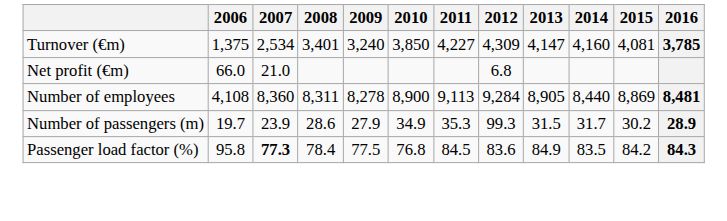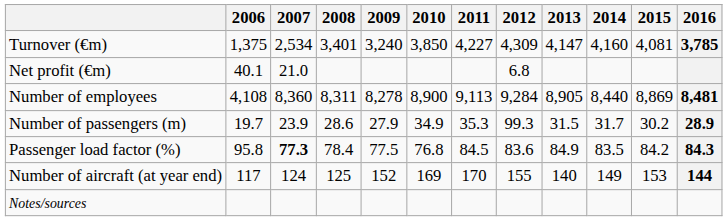 <table class="wikitable" style="margin:auto;text-align:center;">
 <tr>
 <th></th>
 <th>2006</th>
 <th>2007</th>
 <th>2008</th>
 <th>2009</th>
 <th>2010</th>
 <th>2011</th>
 <th>2012</th>
 <th>2013</th>
 <th>2014</th>
 <th>2015</th>
 <th>2016</th>
 </tr>
 <tr>
 <td align=left>Turnover (€m)</td>
 <td>1,375</td>
 <td>2,534</td>
 <td>3,401</td>
 <td>3,240</td>
 <td>3,850</td>
 <td>4,227</td>
 <td>4,309</td>
 <td>4,147</td>
 <td>4,160</td>
 <td>4,081</td>
 <th>3,785</th>
 </tr>
 <tr>
 <td align=left>Net profit (€m)</td>
-<td>66.0</td>
+<td>40.1</td>
 <td>21.0</td>
 <td></td>
 <td></td>
 <td></td>
 <td></td>
 <td>6.8</td>
 <td></td>
 <td></td>
 <td></td>
 <th></th>
 </tr>
 <tr>
 <td align=left>Number of employees</td>
 <td>4,108</td>
 <td>8,360</td>
 <td>8,311</td>
 <td>8,278</td>
 <td>8,900</td>
 <td>9,113</td>
 <td>9,284</td>
 <td>8,905</td>
 <td>8,440</td>
 <td>8,869</td>
 <th>8,481</th>
 </tr>
 <tr>
 <td align=left>Number of passengers (m)</td>
 <td>19.7</td>
 <td>23.9</td>
 <td>28.6</td>
 <td>27.9</td>
 <td>34.9</td>
 <td>35.3</td>
 <td>99.3</td>
 <td>31.5</td>
 <td>31.7</td>
 <td>30.2</td>
 <th>28.9</th>
 </tr>
 <tr>
 <td align=left>Passenger load factor (%)</td>
 <td>95.8</td>
 <td><strong>77.3</strong></td>
 <td>78.4</td>
 <td>77.5</td>
 <td>76.8</td>
 <td>84.5</td>
 <td>83.6</td>
 <td>84.9</td>
 <td>83.5</td>
 <td>84.2</td>
 <th>84.3</th>
 </tr>
+<tr>
+<td align=left>Number of aircraft (at year end)</td>
+<td>117</td>
+<td>124</td>
+<td>125</td>
+<td>152</td>
+<td>169</td>
+<td>170</td>
+<td>155</td>
+<td>140</td>
+<td>149</td>
+<td>153</td>
+<th>144</th>
+</tr>
+<tr>
+<td align=left><small><em>Notes/sources</em></small></td>
+<td></td>
+<td></td>
+<td></td>
+<td></td>
+<td></td>
+<td></td>
+<td></td>
+<td></td>
+<td></td>
+<td></td>
+<td></td>
+</tr>
 </table>
